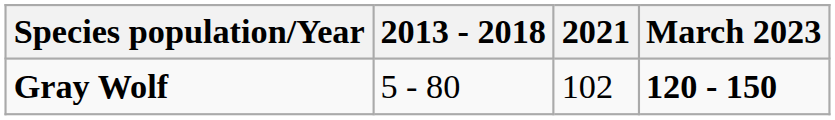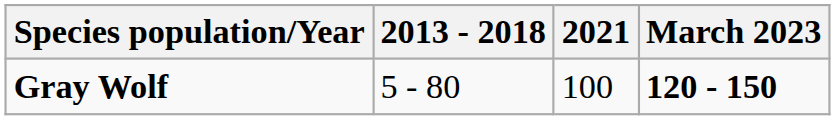 <table class="wikitable" style="margin-left: auto; margin-right: auto; border: none;">
 <tr>
 <th>Species population/Year</th>
 <th>2013 - 2018</th>
 <th>2021</th>
 <th>March 2023</th>
 </tr>
 <tr>
 <td><strong>Gray Wolf</strong></td>
 <td>5 - 80</td>
-<td>102</td>
+<td>100</td>
 <td><strong>120 - 150</strong></td>
 </tr>
 <tr>
 </tr>
 </table>
